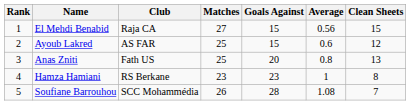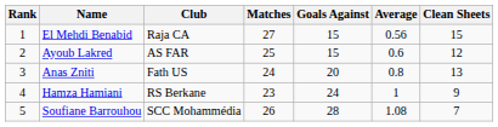 <table class="wikitable" style="text-align:center">
 <tr>
 <th>Rank</th>
 <th>Name</th>
 <th>Club</th>
 <th>Matches</th>
 <th>Goals Against</th>
 <th>Average</th>
 <th>Clean Sheets</th>
 </tr>
 <tr>
 <td>1</td>
 <td align=left> <a href='#'>El Mehdi Benabid</a></td>
 <td align=left>Raja CA</td>
 <td>27</td>
 <td>15</td>
 <td>0.56</td>
 <td>15</td>
 </tr>
 <tr>
 <td>2</td>
 <td align=left> <a href='#'>Ayoub Lakred</a></td>
 <td align=left>AS FAR</td>
 <td>25</td>
 <td>15</td>
 <td>0.6</td>
 <td>12</td>
 </tr>
 <tr>
 <td>3</td>
 <td align=left> <a href='#'>Anas Zniti</a></td>
 <td align=left>Fath US</td>
-<td>25</td>
+<td>24</td>
 <td>20</td>
 <td>0.8</td>
 <td>13</td>
 </tr>
 <tr>
 <td>4</td>
 <td align=left> <a href='#'>Hamza Hamiani</a></td>
 <td align=left>RS Berkane</td>
 <td>23</td>
-<td>23</td>
+<td>24</td>
 <td>1</td>
-<td>8</td>
+<td>9</td>
 </tr>
 <tr>
 <td>5</td>
 <td align=left> <a href='#'>Soufiane Barrouhou</a></td>
 <td align=left>SCC Mohammédia</td>
 <td>26</td>
 <td>28</td>
 <td>1.08</td>
 <td>7</td>
 </tr>
 </table>
